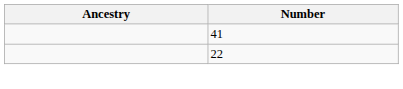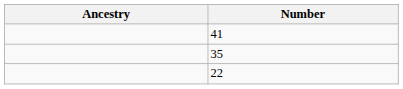 <table style="float: center; width: 40%" class="wikitable sortable">
 <tr>
 <th>Ancestry</th>
 <th>Number</th>
 </tr>
 <tr>
 <td></td>
 <td>41</td>
 </tr>
 <tr>
 <td></td>
+<td>35</td>
+</tr>
+<tr>
+<td></td>
 <td>22</td>
 </tr>
 </table>
